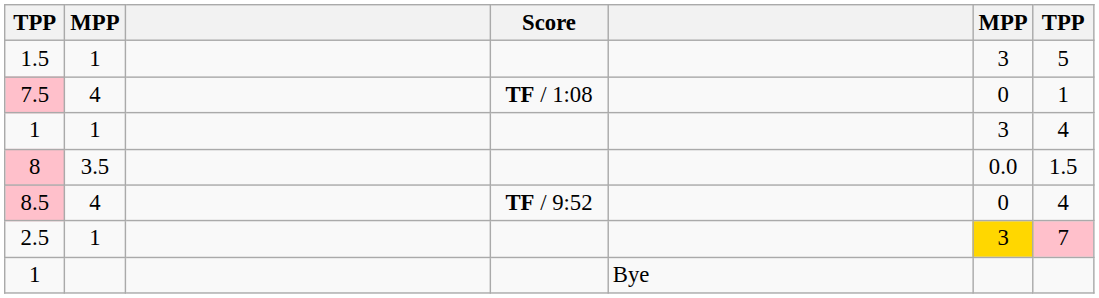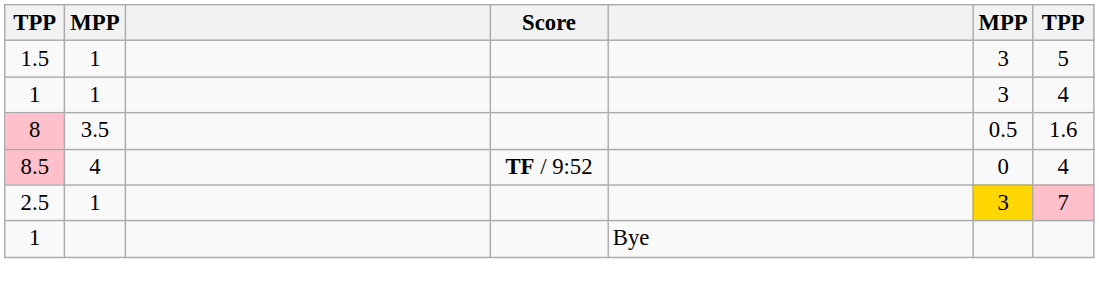 <table class="wikitable" style="text-align: center;" |>
 <tr>
 <th width="35">TPP</th>
 <th width="35">MPP</th>
 <th width="250"></th>
 <th width="75">Score</th>
 <th width="250"></th>
 <th width="35">MPP</th>
 <th width="35">TPP</th>
 </tr>
 <tr>
 <td>1.5</td>
 <td>1</td>
 <td style="text-align:left;"><strong></strong></td>
 <td></td>
 <td style="text-align:left;"></td>
 <td>3</td>
 <td>5</td>
 </tr>
 <tr>
-<td bgcolor=pink>7.5</td>
-<td>4</td>
-<td style="text-align:left;"></td>
-<td><strong>TF</strong> / 1:08</td>
-<td style="text-align:left;"><strong></strong></td>
-<td>0</td>
-<td>1</td>
-</tr>
-<tr>
 <td>1</td>
 <td>1</td>
 <td style="text-align:left;"><strong></strong></td>
 <td></td>
 <td style="text-align:left;"></td>
 <td>3</td>
 <td>4</td>
 </tr>
 <tr>
 <td bgcolor=pink>8</td>
 <td>3.5</td>
 <td style="text-align:left;"></td>
 <td></td>
 <td style="text-align:left;"><strong></strong></td>
-<td>0.0</td>
-<td>1.5</td>
+<td>0.5</td>
+<td>1.6</td>
 </tr>
 <tr>
 <td bgcolor=pink>8.5</td>
 <td>4</td>
 <td style="text-align:left;"></td>
 <td><strong>TF</strong> / 9:52</td>
 <td style="text-align:left;"><strong></strong></td>
 <td>0</td>
 <td>4</td>
 </tr>
 <tr>
 <td>2.5</td>
 <td>1</td>
 <td style="text-align:left;"><strong></strong></td>
 <td></td>
 <td style="text-align:left;"></td>
 <td style="background: gold;">3</td>
 <td bgcolor=pink>7</td>
 </tr>
 <tr>
 <td>1</td>
 <td></td>
 <td style="text-align:left;"><strong></strong></td>
 <td></td>
 <td style="text-align:left;">Bye</td>
 <td></td>
 <td></td>
 </tr>
 </table>
